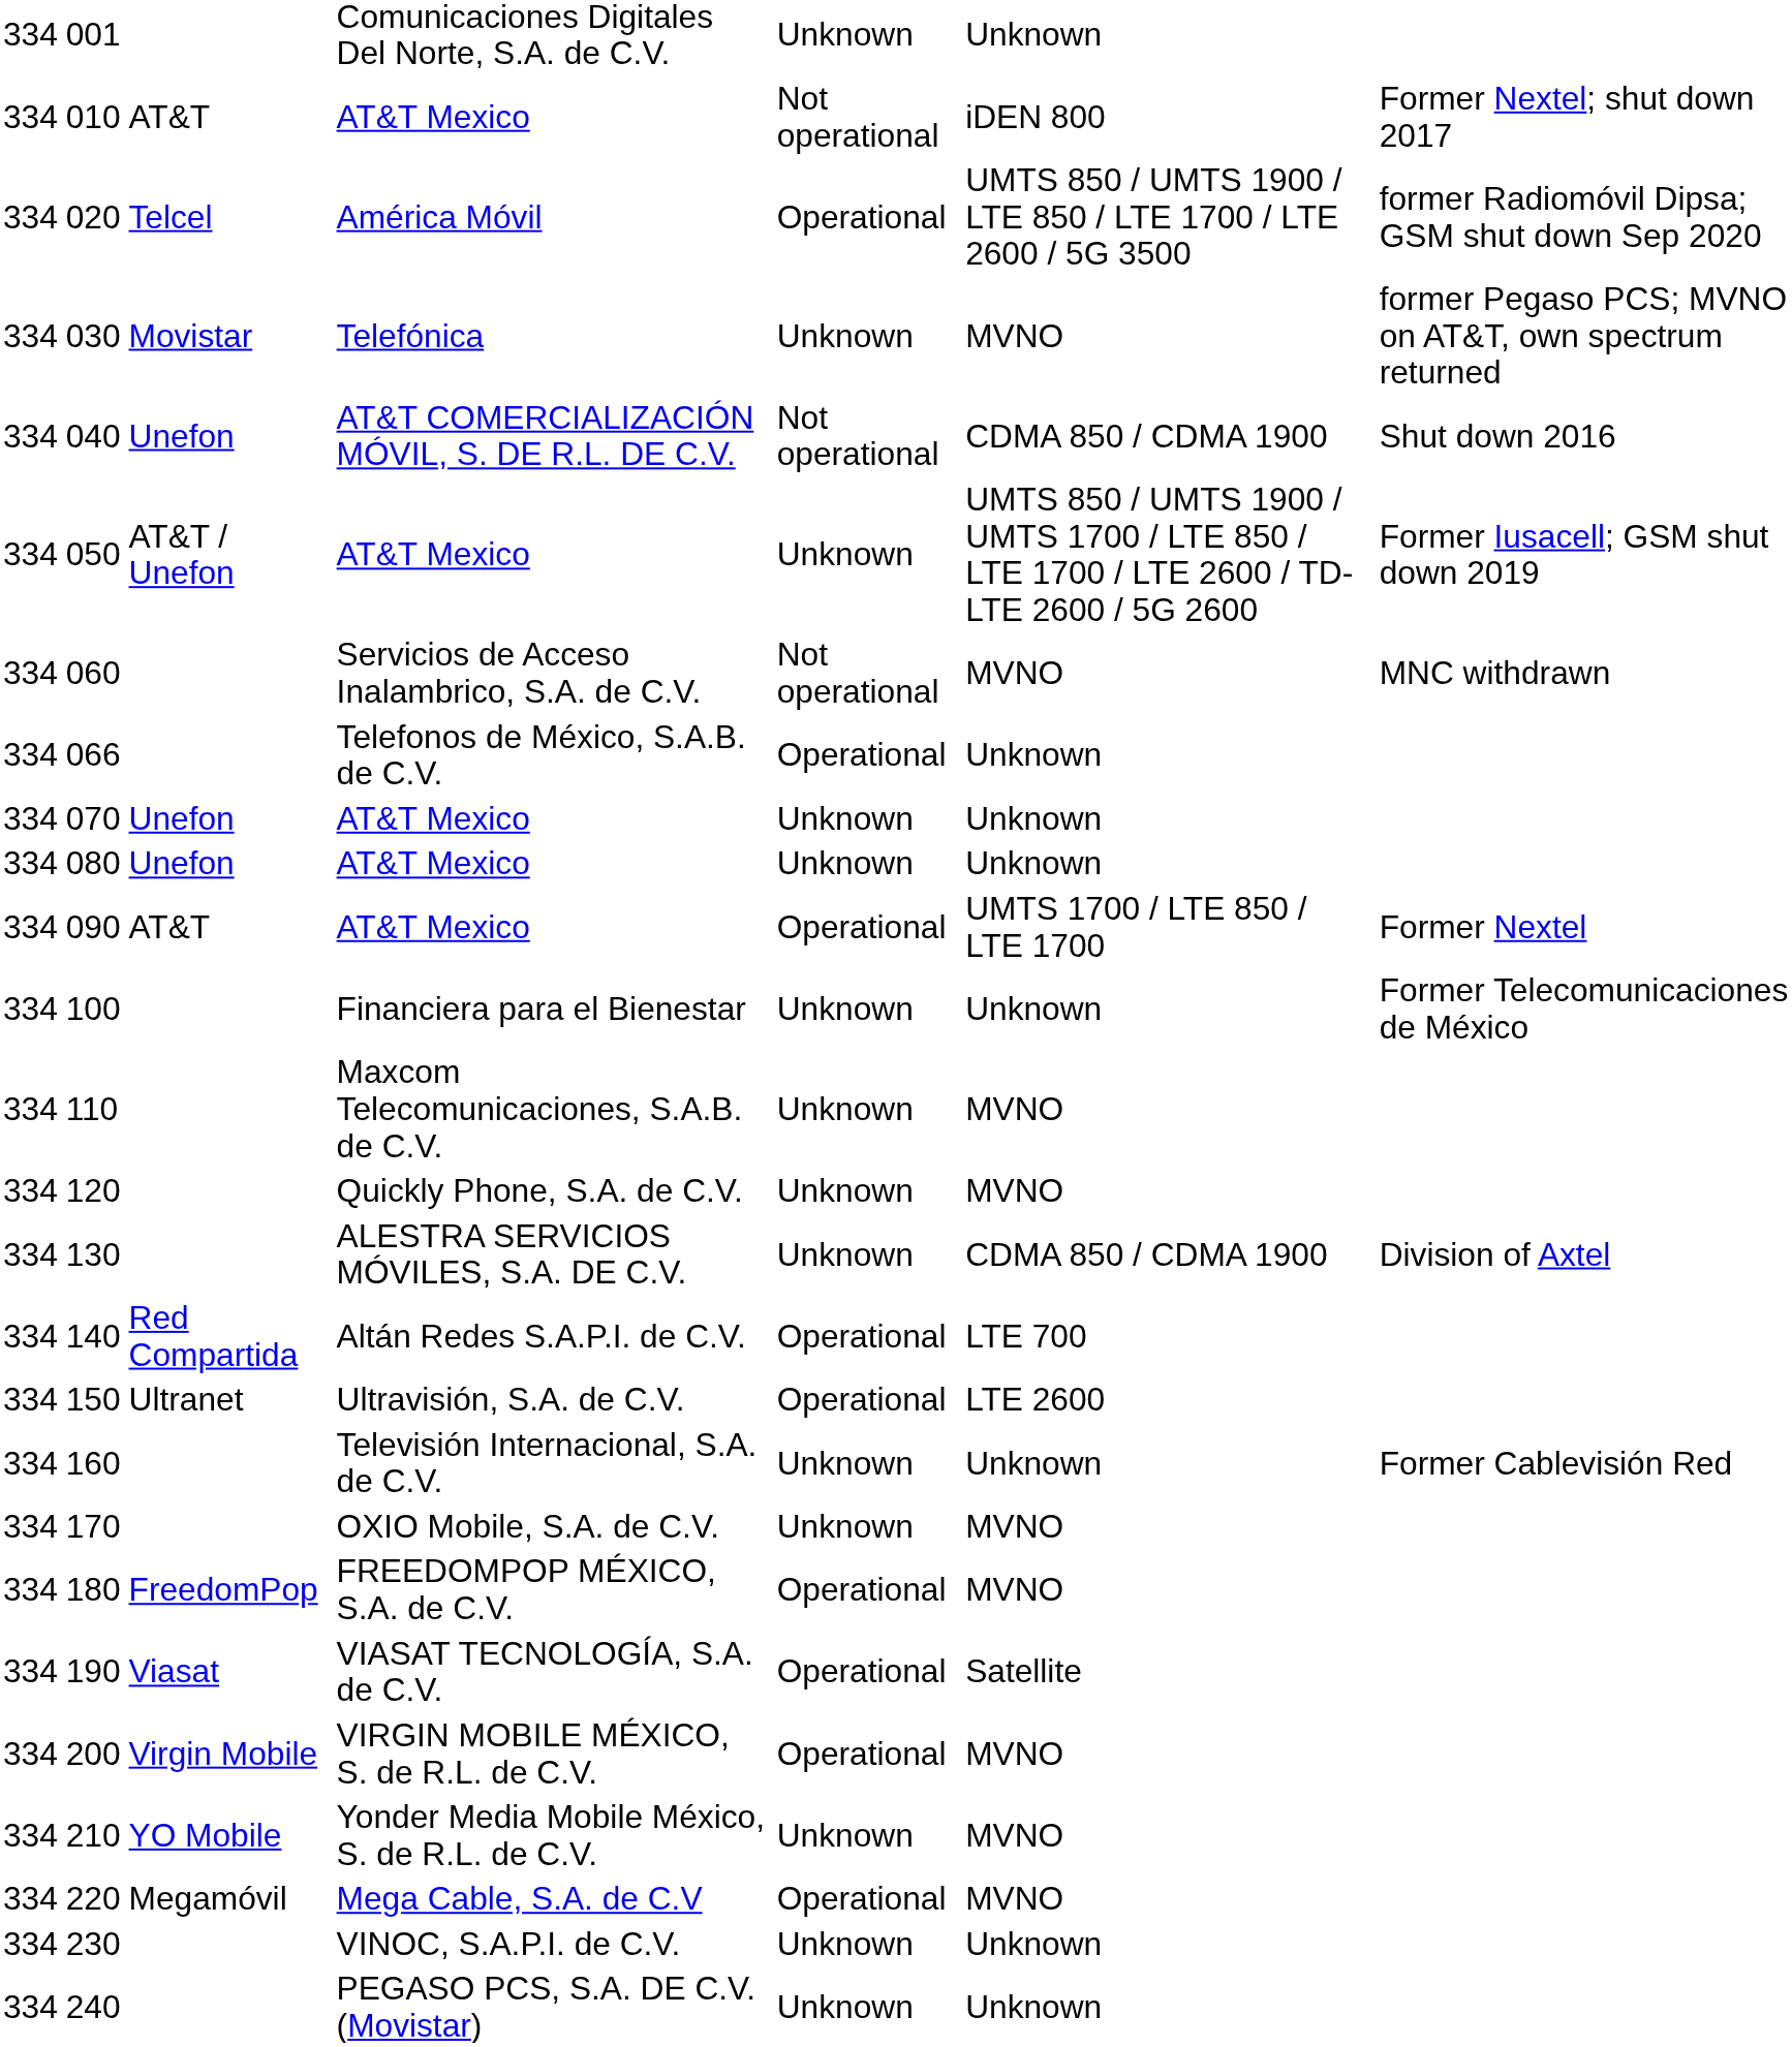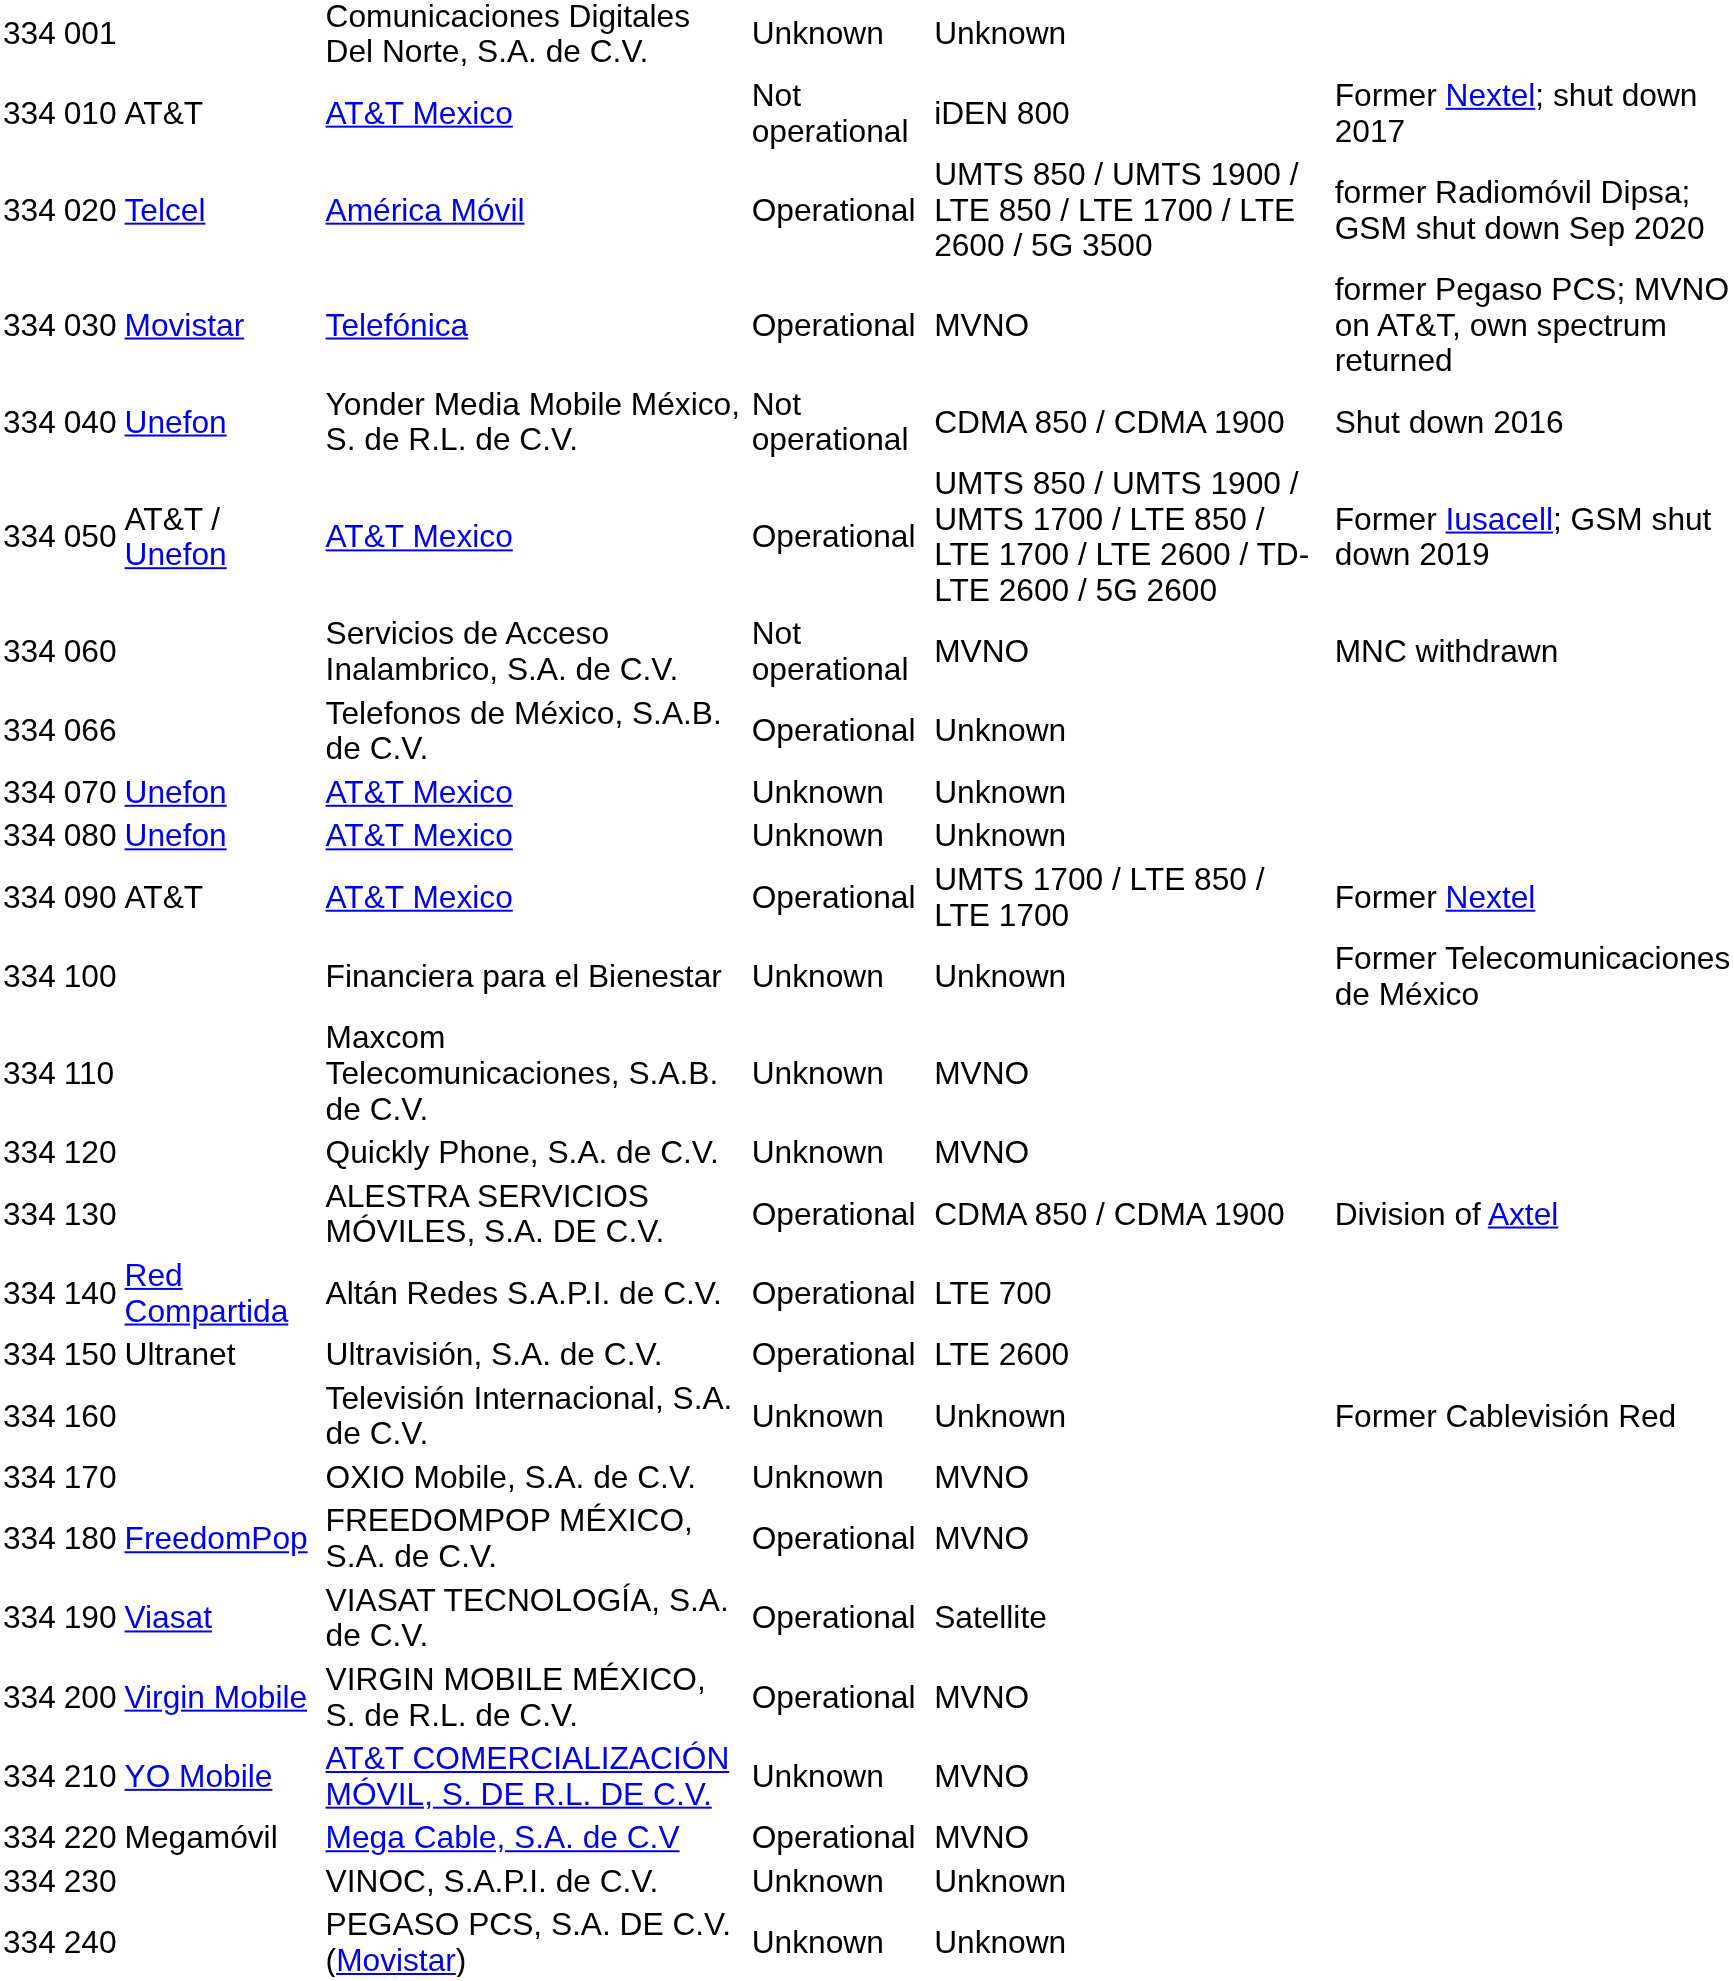 <table>
 <tr>
 <td>334</td>
 <td>001</td>
 <td></td>
 <td>Comunicaciones Digitales Del Norte, S.A. de C.V.</td>
 <td>Unknown</td>
 <td>Unknown</td>
 <td></td>
 </tr>
 <tr>
 <td>334</td>
 <td>010</td>
 <td>AT&T</td>
 <td><a href='#'>AT&T Mexico</a></td>
 <td>Not operational</td>
 <td>iDEN 800</td>
 <td>Former <a href='#'>Nextel</a>; shut down 2017</td>
 </tr>
 <tr>
 <td>334</td>
 <td>020</td>
 <td><a href='#'>Telcel</a></td>
 <td><a href='#'>América Móvil</a></td>
 <td>Operational</td>
 <td>UMTS 850 / UMTS 1900 / LTE 850 / LTE 1700 / LTE 2600 / 5G 3500</td>
 <td>former Radiomóvil Dipsa; GSM shut down Sep 2020</td>
 </tr>
 <tr>
 <td>334</td>
 <td>030</td>
 <td><a href='#'>Movistar</a></td>
 <td><a href='#'>Telefónica</a></td>
-<td>Unknown</td>
+<td>Operational</td>
 <td>MVNO</td>
 <td>former Pegaso PCS; MVNO on AT&T, own spectrum returned</td>
 </tr>
 <tr>
 <td>334</td>
 <td>040</td>
 <td><a href='#'>Unefon</a></td>
-<td><a href='#'>AT&T COMERCIALIZACIÓN MÓVIL, S. DE R.L. DE C.V.</a></td>
+<td>Yonder Media Mobile México, S. de R.L. de C.V.</td>
 <td>Not operational</td>
 <td>CDMA 850 / CDMA 1900</td>
 <td>Shut down 2016</td>
 </tr>
 <tr>
 <td>334</td>
 <td>050</td>
 <td>AT&T / <a href='#'>Unefon</a></td>
 <td><a href='#'>AT&T Mexico</a></td>
-<td>Unknown</td>
+<td>Operational</td>
 <td>UMTS 850 / UMTS 1900 / UMTS 1700 / LTE 850 / LTE 1700 / LTE 2600 / TD-LTE 2600 / 5G 2600</td>
 <td>Former <a href='#'>Iusacell</a>; GSM shut down 2019</td>
 </tr>
 <tr>
 <td>334</td>
 <td>060</td>
 <td></td>
 <td>Servicios de Acceso Inalambrico, S.A. de C.V.</td>
 <td>Not operational</td>
 <td>MVNO</td>
 <td> MNC withdrawn</td>
 </tr>
 <tr>
 <td>334</td>
 <td>066</td>
 <td></td>
 <td>Telefonos de México, S.A.B. de C.V.</td>
 <td>Operational</td>
 <td>Unknown</td>
 <td></td>
 </tr>
 <tr>
 <td>334</td>
 <td>070</td>
 <td><a href='#'>Unefon</a></td>
 <td><a href='#'>AT&T Mexico</a></td>
 <td>Unknown</td>
 <td>Unknown</td>
 <td></td>
 </tr>
 <tr>
 <td>334</td>
 <td>080</td>
 <td><a href='#'>Unefon</a></td>
 <td><a href='#'>AT&T Mexico</a></td>
 <td>Unknown</td>
 <td>Unknown</td>
 <td></td>
 </tr>
 <tr>
 <td>334</td>
 <td>090</td>
 <td>AT&T</td>
 <td><a href='#'>AT&T Mexico</a></td>
 <td>Operational</td>
 <td>UMTS 1700 / LTE 850 / LTE 1700</td>
 <td>Former <a href='#'>Nextel</a></td>
 </tr>
 <tr>
 <td>334</td>
 <td>100</td>
 <td></td>
 <td>Financiera para el Bienestar</td>
 <td>Unknown</td>
 <td>Unknown</td>
 <td>Former Telecomunicaciones de México</td>
 </tr>
 <tr>
 <td>334</td>
 <td>110</td>
 <td></td>
 <td>Maxcom Telecomunicaciones, S.A.B. de C.V.</td>
 <td>Unknown</td>
 <td>MVNO</td>
 <td></td>
 </tr>
 <tr>
 <td>334</td>
 <td>120</td>
 <td></td>
 <td>Quickly Phone, S.A. de C.V.</td>
 <td>Unknown</td>
 <td>MVNO</td>
 <td></td>
 </tr>
 <tr>
 <td>334</td>
 <td>130</td>
 <td></td>
 <td>ALESTRA SERVICIOS MÓVILES, S.A. DE C.V.</td>
-<td>Unknown</td>
+<td>Operational</td>
 <td>CDMA 850 / CDMA 1900</td>
 <td>Division of <a href='#'>Axtel</a></td>
 </tr>
 <tr>
 <td>334</td>
 <td>140</td>
 <td><a href='#'>Red Compartida</a></td>
 <td>Altán Redes S.A.P.I. de C.V.</td>
 <td>Operational</td>
 <td>LTE 700</td>
 <td></td>
 </tr>
 <tr>
 <td>334</td>
 <td>150</td>
 <td>Ultranet</td>
 <td>Ultravisión, S.A. de C.V.</td>
 <td>Operational</td>
 <td>LTE 2600</td>
 <td></td>
 </tr>
 <tr>
 <td>334</td>
 <td>160</td>
 <td></td>
 <td>Televisión Internacional, S.A. de C.V.</td>
 <td>Unknown</td>
 <td>Unknown</td>
 <td>Former Cablevisión Red</td>
 </tr>
 <tr>
 <td>334</td>
 <td>170</td>
 <td></td>
 <td>OXIO Mobile, S.A. de C.V.</td>
 <td>Unknown</td>
 <td>MVNO</td>
 <td></td>
 </tr>
 <tr>
 <td>334</td>
 <td>180</td>
 <td><a href='#'>FreedomPop</a></td>
 <td>FREEDOMPOP MÉXICO, S.A. de C.V.</td>
 <td>Operational</td>
 <td>MVNO</td>
 <td></td>
 </tr>
 <tr>
 <td>334</td>
 <td>190</td>
 <td><a href='#'>Viasat</a></td>
 <td>VIASAT TECNOLOGÍA, S.A. de C.V.</td>
 <td>Operational</td>
 <td>Satellite</td>
 <td></td>
 </tr>
 <tr>
 <td>334</td>
 <td>200</td>
 <td><a href='#'>Virgin Mobile</a></td>
 <td>VIRGIN MOBILE MÉXICO, S. de R.L. de C.V.</td>
 <td>Operational</td>
 <td>MVNO</td>
 <td></td>
 </tr>
 <tr>
 <td>334</td>
 <td>210</td>
 <td><a href='#'>YO Mobile</a></td>
-<td>Yonder Media Mobile México, S. de R.L. de C.V.</td>
+<td><a href='#'>AT&T COMERCIALIZACIÓN MÓVIL, S. DE R.L. DE C.V.</a></td>
 <td>Unknown</td>
 <td>MVNO</td>
 <td></td>
 </tr>
 <tr>
 <td>334</td>
 <td>220</td>
 <td>Megamóvil</td>
 <td><a href='#'>Mega Cable, S.A. de C.V</a></td>
 <td>Operational</td>
 <td>MVNO</td>
 <td></td>
 </tr>
 <tr>
 <td>334</td>
 <td>230</td>
 <td></td>
 <td>VINOC, S.A.P.I. de C.V.</td>
 <td>Unknown</td>
 <td>Unknown</td>
 <td></td>
 </tr>
 <tr>
 <td>334</td>
 <td>240</td>
 <td></td>
 <td>PEGASO PCS, S.A. DE C.V. (<a href='#'>Movistar</a>)</td>
 <td>Unknown</td>
 <td>Unknown</td>
 <td></td>
 </tr>
 </table>
